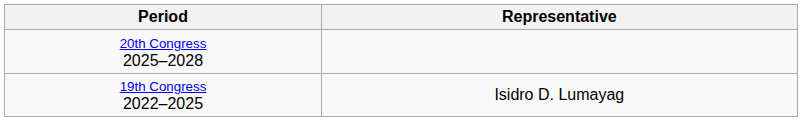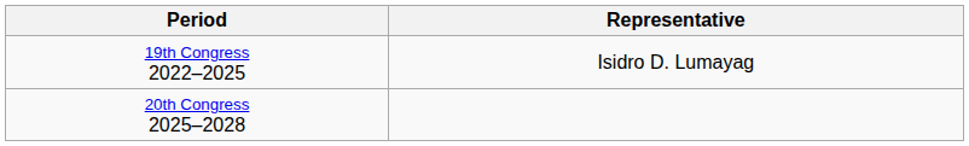 <table class="wikitable" style="text-align:center; width:40%;">
 <tr>
 <th width="40%">Period</th>
 <th>Representative</th>
 </tr>
 <tr>
+<td><small><a href='#'>19th Congress</a></small><br>2022–2025</td>
+<td>Isidro D. Lumayag</td>
+</tr>
+<tr>
 <td><small><a href='#'>20th Congress</a></small><br>2025–2028</td>
 <td></td>
 </tr>
-<tr>
-<td><small><a href='#'>19th Congress</a></small><br>2022–2025</td>
-<td>Isidro D. Lumayag</td>
-</tr>
 </table>
